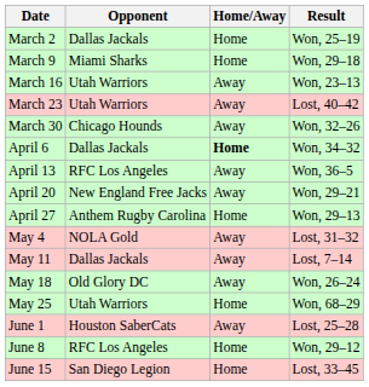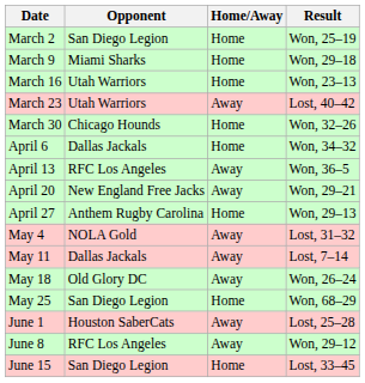 <table class="wikitable">
 <tr>
 <th>Date</th>
 <th>Opponent</th>
 <th>Home/Away</th>
 <th>Result</th>
 </tr>
 <tr style="background-color:#cfc;">
 <td>March 2</td>
-<td>Dallas Jackals</td>
+<td>San Diego Legion</td>
 <td>Home</td>
 <td>Won, 25–19</td>
 </tr>
 <tr style="background-color:#cfc;">
 <td>March 9</td>
 <td>Miami Sharks</td>
 <td>Home</td>
 <td>Won, 29–18</td>
 </tr>
 <tr style="background-color:#cfc;">
 <td>March 16</td>
 <td>Utah Warriors</td>
-<td>Away</td>
+<td>Home</td>
 <td>Won, 23–13</td>
 </tr>
 <tr style="background-color:#fcc;">
 <td>March 23</td>
 <td>Utah Warriors</td>
 <td>Away</td>
 <td>Lost, 40–42</td>
 </tr>
 <tr style="background-color:#cfc;">
 <td>March 30</td>
 <td>Chicago Hounds</td>
-<td>Away</td>
+<td>Home</td>
 <td>Won, 32–26</td>
 </tr>
 <tr style="background-color:#cfc;">
 <td>April 6</td>
 <td>Dallas Jackals</td>
-<td><strong>Home</strong></td>
+<td>Home</td>
 <td>Won, 34–32</td>
 </tr>
 <tr style="background-color:#cfc;">
 <td>April 13</td>
 <td>RFC Los Angeles</td>
 <td>Away</td>
 <td>Won, 36–5</td>
 </tr>
 <tr style="background-color:#cfc;">
 <td>April 20</td>
 <td>New England Free Jacks</td>
 <td>Away</td>
 <td>Won, 29–21</td>
 </tr>
 <tr style="background-color:#cfc;">
 <td>April 27</td>
 <td>Anthem Rugby Carolina</td>
 <td>Home</td>
 <td>Won, 29–13</td>
 </tr>
 <tr style="background-color:#fcc;">
 <td>May 4</td>
 <td>NOLA Gold</td>
 <td>Away</td>
 <td>Lost, 31–32</td>
 </tr>
 <tr style="background-color:#fcc;">
 <td>May 11</td>
 <td>Dallas Jackals</td>
 <td>Away</td>
 <td>Lost, 7–14</td>
 </tr>
 <tr style="background-color:#cfc;">
 <td>May 18</td>
 <td>Old Glory DC</td>
 <td>Away</td>
 <td>Won, 26–24</td>
 </tr>
 <tr style="background-color:#cfc;">
 <td>May 25</td>
-<td>Utah Warriors</td>
+<td>San Diego Legion</td>
 <td>Home</td>
 <td>Won, 68–29</td>
 </tr>
 <tr style="background-color:#fcc;">
 <td>June 1</td>
 <td>Houston SaberCats</td>
 <td>Away</td>
 <td>Lost, 25–28</td>
 </tr>
 <tr style="background-color:#cfc;">
 <td>June 8</td>
 <td>RFC Los Angeles</td>
-<td>Home</td>
+<td>Away</td>
 <td>Won, 29–12</td>
 </tr>
 <tr style="background-color:#fcc;">
 <td>June 15</td>
 <td>San Diego Legion</td>
 <td>Home</td>
 <td>Lost, 33–45</td>
 </tr>
 </table>
